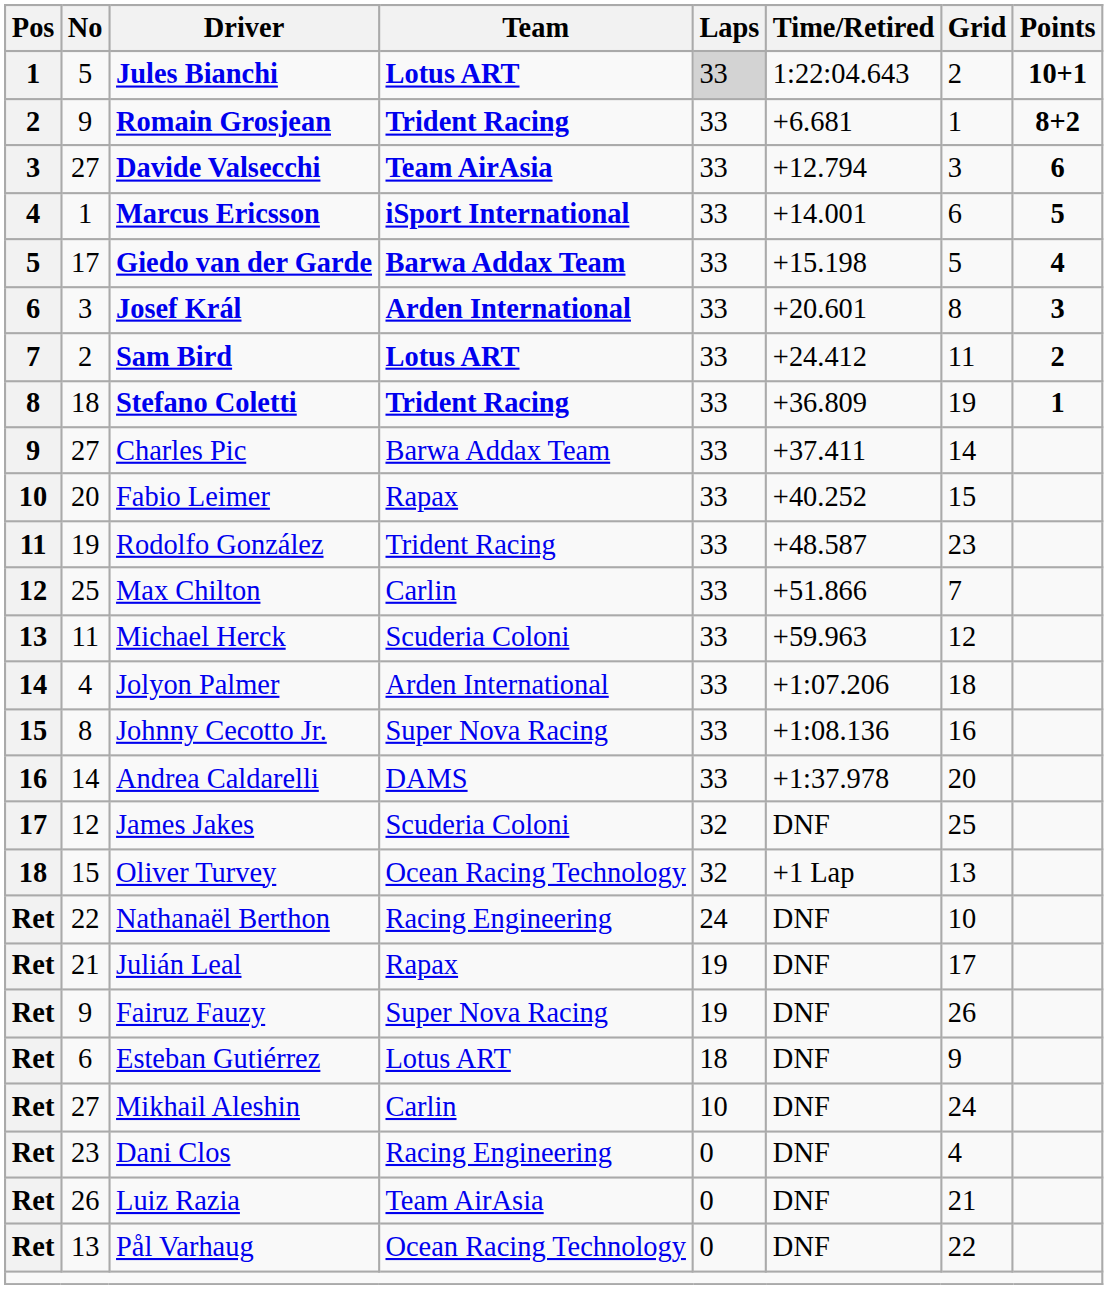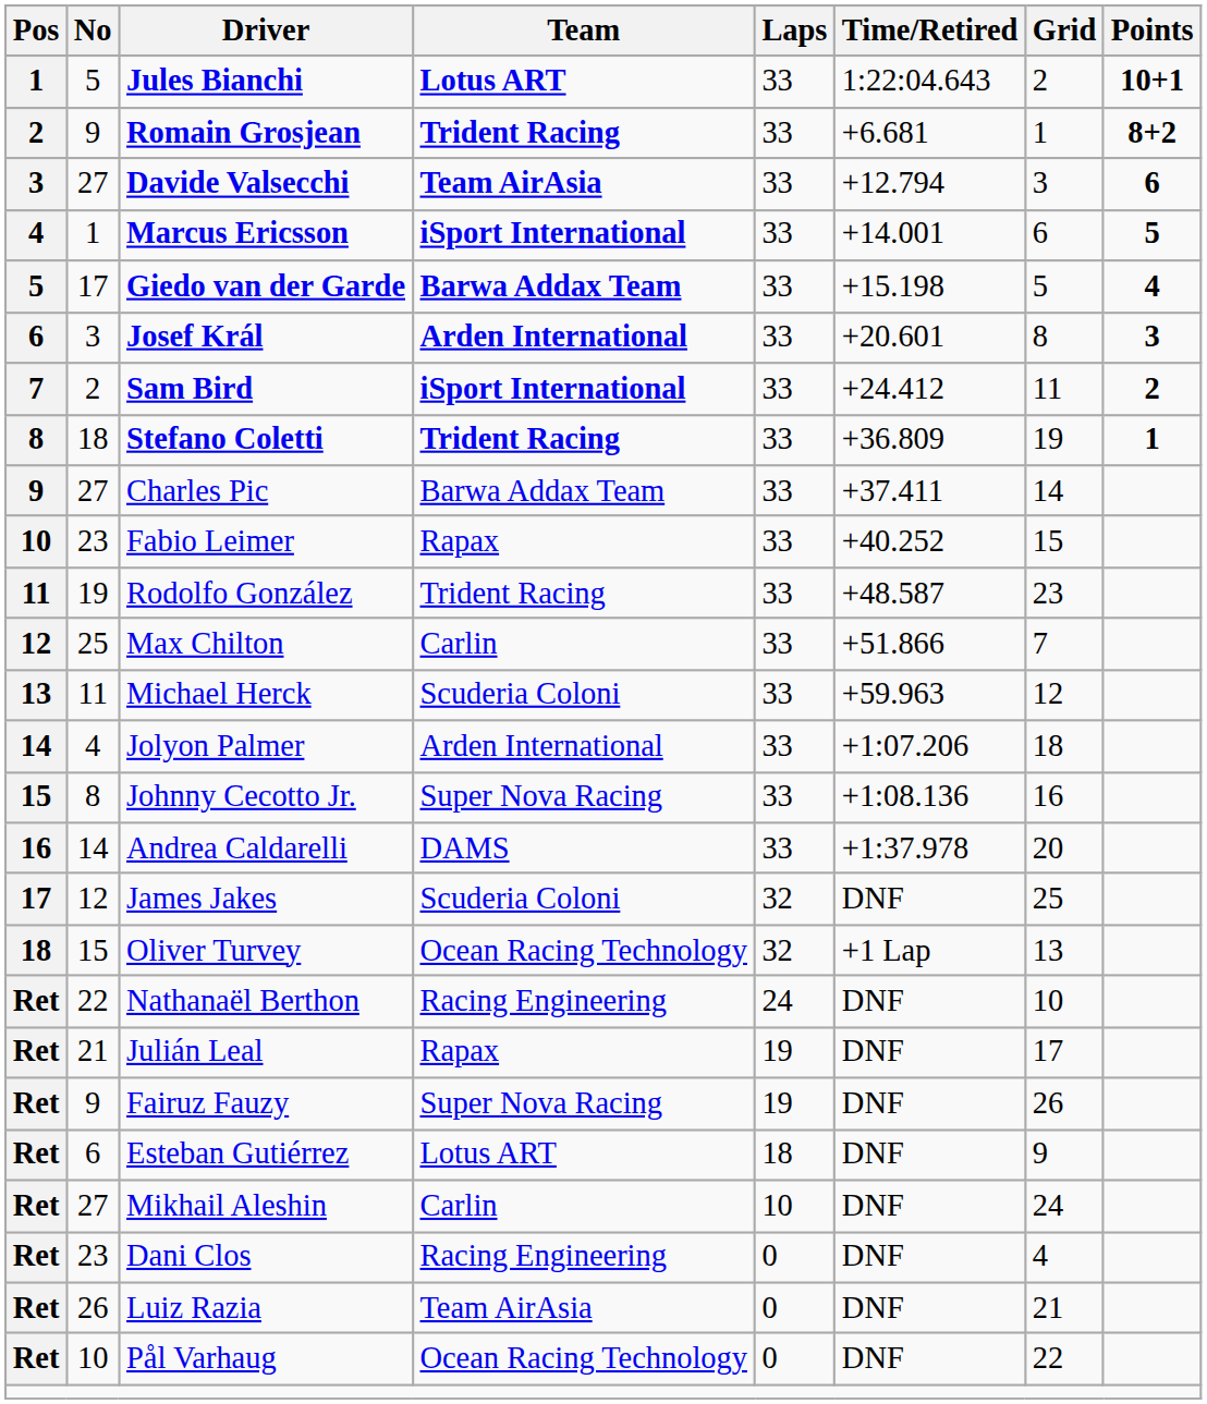 <table class="wikitable" style="font-size:85%">
 <tr>
 <th>Pos</th>
 <th>No</th>
 <th>Driver</th>
 <th>Team</th>
 <th>Laps</th>
 <th>Time/Retired</th>
 <th>Grid</th>
 <th>Points</th>
 </tr>
 <tr>
 <th>1</th>
 <td align="center">5</td>
 <td> <strong><a href='#'>Jules Bianchi</a></strong></td>
 <td><strong><a href='#'>Lotus ART</a></strong></td>
-<td style="background: lightgrey;">33</td>
+<td>33</td>
 <td>1:22:04.643</td>
 <td>2</td>
 <td align="center"><strong>10+1</strong></td>
 </tr>
 <tr>
 <th>2</th>
 <td align="center">9</td>
 <td> <strong><a href='#'>Romain Grosjean</a></strong></td>
 <td><strong><a href='#'>Trident Racing</a></strong></td>
 <td>33</td>
 <td>+6.681</td>
 <td>1</td>
 <td align="center"><strong>8+2</strong></td>
 </tr>
 <tr>
 <th>3</th>
 <td align="center">27</td>
 <td> <strong><a href='#'>Davide Valsecchi</a></strong></td>
 <td><strong><a href='#'>Team AirAsia</a></strong></td>
 <td>33</td>
 <td>+12.794</td>
 <td>3</td>
 <td align="center"><strong>6</strong></td>
 </tr>
 <tr>
 <th>4</th>
 <td align="center">1</td>
 <td> <strong><a href='#'>Marcus Ericsson</a></strong></td>
 <td><strong><a href='#'>iSport International</a></strong></td>
 <td>33</td>
 <td>+14.001</td>
 <td>6</td>
 <td align="center"><strong>5</strong></td>
 </tr>
 <tr>
 <th>5</th>
 <td align="center">17</td>
 <td> <strong><a href='#'>Giedo van der Garde</a></strong></td>
 <td><strong><a href='#'>Barwa Addax Team</a></strong></td>
 <td>33</td>
 <td>+15.198</td>
 <td>5</td>
 <td align="center"><strong>4</strong></td>
 </tr>
 <tr>
 <th>6</th>
 <td align="center">3</td>
 <td> <strong><a href='#'>Josef Král</a></strong></td>
 <td><strong><a href='#'>Arden International</a></strong></td>
 <td>33</td>
 <td>+20.601</td>
 <td>8</td>
 <td align="center"><strong>3</strong></td>
 </tr>
 <tr>
 <th>7</th>
 <td align="center">2</td>
 <td> <strong><a href='#'>Sam Bird</a></strong></td>
-<td><strong><a href='#'>Lotus ART</a></strong></td>
+<td><strong><a href='#'>iSport International</a></strong></td>
 <td>33</td>
 <td>+24.412</td>
 <td>11</td>
 <td align="center"><strong>2</strong></td>
 </tr>
 <tr>
 <th>8</th>
 <td align="center">18</td>
 <td> <strong><a href='#'>Stefano Coletti</a></strong></td>
 <td><strong><a href='#'>Trident Racing</a></strong></td>
 <td>33</td>
 <td>+36.809</td>
 <td>19</td>
 <td align="center"><strong>1</strong></td>
 </tr>
 <tr>
 <th>9</th>
 <td align="center">27</td>
 <td> <a href='#'>Charles Pic</a></td>
 <td><a href='#'>Barwa Addax Team</a></td>
 <td>33</td>
 <td>+37.411</td>
 <td>14</td>
 <td></td>
 </tr>
 <tr>
 <th>10</th>
-<td align="center">20</td>
+<td align="center">23</td>
 <td> <a href='#'>Fabio Leimer</a></td>
 <td><a href='#'>Rapax</a></td>
 <td>33</td>
 <td>+40.252</td>
 <td>15</td>
 <td></td>
 </tr>
 <tr>
 <th>11</th>
 <td align="center">19</td>
 <td> <a href='#'>Rodolfo González</a></td>
 <td><a href='#'>Trident Racing</a></td>
 <td>33</td>
 <td>+48.587</td>
 <td>23</td>
 <td></td>
 </tr>
 <tr>
 <th>12</th>
 <td align="center">25</td>
 <td> <a href='#'>Max Chilton</a></td>
 <td><a href='#'>Carlin</a></td>
 <td>33</td>
 <td>+51.866</td>
 <td>7</td>
 <td></td>
 </tr>
 <tr>
 <th>13</th>
 <td align="center">11</td>
 <td> <a href='#'>Michael Herck</a></td>
 <td><a href='#'>Scuderia Coloni</a></td>
 <td>33</td>
 <td>+59.963</td>
 <td>12</td>
 <td></td>
 </tr>
 <tr>
 <th>14</th>
 <td align="center">4</td>
 <td> <a href='#'>Jolyon Palmer</a></td>
 <td><a href='#'>Arden International</a></td>
 <td>33</td>
 <td>+1:07.206</td>
 <td>18</td>
 <td></td>
 </tr>
 <tr>
 <th>15</th>
 <td align="center">8</td>
 <td> <a href='#'>Johnny Cecotto Jr.</a></td>
 <td><a href='#'>Super Nova Racing</a></td>
 <td>33</td>
 <td>+1:08.136</td>
 <td>16</td>
 <td></td>
 </tr>
 <tr>
 <th>16</th>
 <td align="center">14</td>
 <td> <a href='#'>Andrea Caldarelli</a></td>
 <td><a href='#'>DAMS</a></td>
 <td>33</td>
 <td>+1:37.978</td>
 <td>20</td>
 <td></td>
 </tr>
 <tr>
 <th>17</th>
 <td align="center">12</td>
 <td> <a href='#'>James Jakes</a></td>
 <td><a href='#'>Scuderia Coloni</a></td>
 <td>32</td>
 <td>DNF</td>
 <td>25</td>
 <td></td>
 </tr>
 <tr>
 <th>18</th>
 <td align="center">15</td>
 <td> <a href='#'>Oliver Turvey</a></td>
 <td><a href='#'>Ocean Racing Technology</a></td>
 <td>32</td>
 <td>+1 Lap</td>
 <td>13</td>
 <td></td>
 </tr>
 <tr>
 <th>Ret</th>
 <td align="center">22</td>
 <td> <a href='#'>Nathanaël Berthon</a></td>
 <td><a href='#'>Racing Engineering</a></td>
 <td>24</td>
 <td>DNF</td>
 <td>10</td>
 <td></td>
 </tr>
 <tr>
 <th>Ret</th>
 <td align="center">21</td>
 <td> <a href='#'>Julián Leal</a></td>
 <td><a href='#'>Rapax</a></td>
 <td>19</td>
 <td>DNF</td>
 <td>17</td>
 <td></td>
 </tr>
 <tr>
 <th>Ret</th>
 <td align="center">9</td>
 <td> <a href='#'>Fairuz Fauzy</a></td>
 <td><a href='#'>Super Nova Racing</a></td>
 <td>19</td>
 <td>DNF</td>
 <td>26</td>
 <td></td>
 </tr>
 <tr>
 <th>Ret</th>
 <td align="center">6</td>
 <td> <a href='#'>Esteban Gutiérrez</a></td>
 <td><a href='#'>Lotus ART</a></td>
 <td>18</td>
 <td>DNF</td>
 <td>9</td>
 <td></td>
 </tr>
 <tr>
 <th>Ret</th>
 <td align="center">27</td>
 <td> <a href='#'>Mikhail Aleshin</a></td>
 <td><a href='#'>Carlin</a></td>
 <td>10</td>
 <td>DNF</td>
 <td>24</td>
 <td></td>
 </tr>
 <tr>
 <th>Ret</th>
 <td align="center">23</td>
 <td> <a href='#'>Dani Clos</a></td>
 <td><a href='#'>Racing Engineering</a></td>
 <td>0</td>
 <td>DNF</td>
 <td>4</td>
 <td></td>
 </tr>
 <tr>
 <th>Ret</th>
 <td align="center">26</td>
 <td> <a href='#'>Luiz Razia</a></td>
 <td><a href='#'>Team AirAsia</a></td>
 <td>0</td>
 <td>DNF</td>
 <td>21</td>
 <td></td>
 </tr>
 <tr>
 <th>Ret</th>
-<td align="center">13</td>
+<td align="center">10</td>
 <td> <a href='#'>Pål Varhaug</a></td>
 <td><a href='#'>Ocean Racing Technology</a></td>
 <td>0</td>
 <td>DNF</td>
 <td>22</td>
 <td></td>
 </tr>
 <tr>
 <td colspan=8></td>
 </tr>
 </table>
